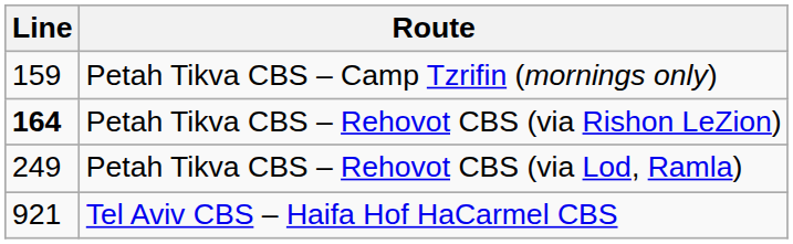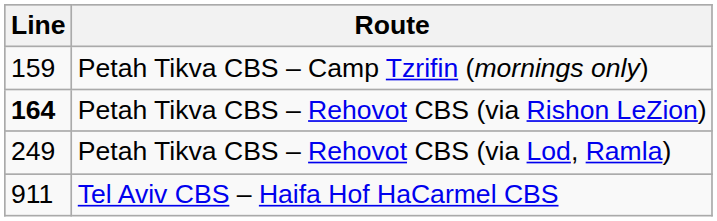 <table class="wikitable">
 <tr>
 <th>Line</th>
 <th>Route</th>
 </tr>
 <tr>
 <td>159</td>
 <td>Petah Tikva CBS – Camp <a href='#'>Tzrifin</a> (<em>mornings only</em>)</td>
 </tr>
 <tr>
 <td><strong>164</strong></td>
 <td>Petah Tikva CBS – <a href='#'>Rehovot</a> CBS (via <a href='#'>Rishon LeZion</a>)</td>
 </tr>
 <tr>
 <td>249</td>
 <td>Petah Tikva CBS – <a href='#'>Rehovot</a> CBS (via <a href='#'>Lod</a>, <a href='#'>Ramla</a>)</td>
 </tr>
 <tr>
-<td>921</td>
+<td>911</td>
 <td><a href='#'>Tel Aviv CBS</a> – <a href='#'>Haifa Hof HaCarmel CBS</a></td>
 </tr>
 </table>
